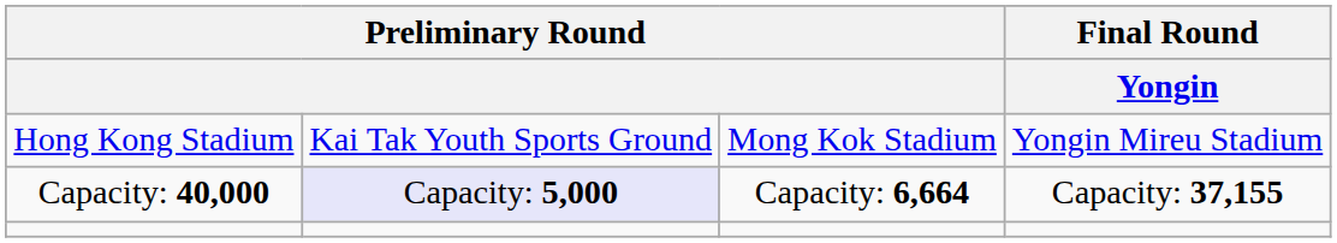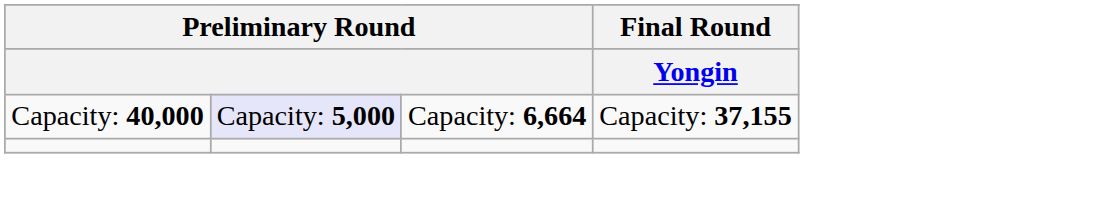 <table class="wikitable" style="text-align:center">
 <tr>
 <th colspan=3>Preliminary Round</th>
 <th>Final Round</th>
 </tr>
 <tr>
 <th colspan=3></th>
 <th> <a href='#'>Yongin</a></th>
-</tr>
-<tr>
-<td><a href='#'>Hong Kong Stadium</a></td>
-<td><a href='#'>Kai Tak Youth Sports Ground</a></td>
-<td><a href='#'>Mong Kok Stadium</a></td>
-<td><a href='#'>Yongin Mireu Stadium</a></td>
 </tr>
 <tr>
 <td>Capacity: <strong>40,000</strong></td>
 <td style="background: lavender;">Capacity: <strong>5,000</strong></td>
 <td>Capacity: <strong>6,664</strong></td>
 <td>Capacity: <strong>37,155</strong></td>
 </tr>
 <tr>
 <td></td>
 <td></td>
 <td></td>
 <td></td>
 </tr>
 </table>
